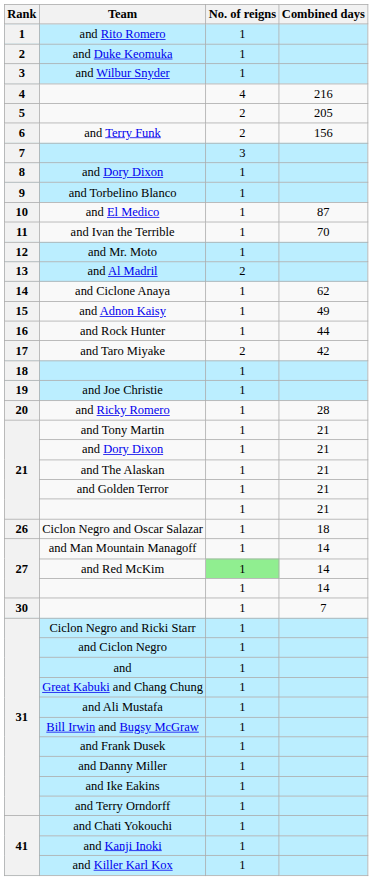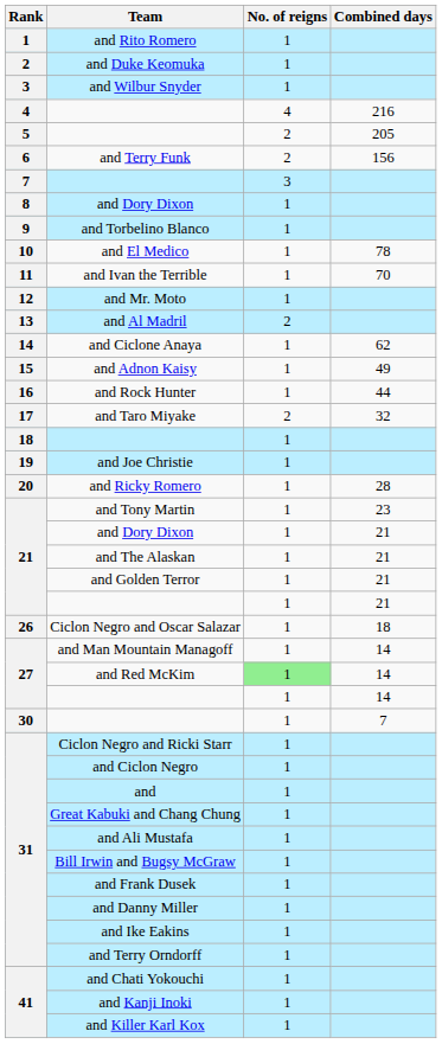 <table class="wikitable sortable" style="text-align: center">
 <tr>
 <th data-sort-type="number" scope="col">Rank</th>
 <th scope="col">Team</th>
 <th data-sort-type="number" scope="col">No. of reigns</th>
 <th data-sort-type="number" scope="col">Combined days</th>
 </tr>
 <tr style="background-color:#bbeeff">
 <th scope="row">1</th>
 <td>and <a href='#'>Rito Romero</a></td>
 <td>1</td>
 <td></td>
 </tr>
 <tr style="background-color:#bbeeff">
 <th scope="row">2</th>
 <td> and <a href='#'>Duke Keomuka</a></td>
 <td>1</td>
 <td></td>
 </tr>
 <tr style="background-color:#bbeeff">
 <th scope="row">3</th>
 <td> and <a href='#'>Wilbur Snyder</a></td>
 <td>1</td>
 <td></td>
 </tr>
 <tr>
 <th scope="row">4</th>
 <td></td>
 <td>4</td>
 <td>216</td>
 </tr>
 <tr>
 <th scope="row">5</th>
 <td></td>
 <td>2</td>
 <td>205</td>
 </tr>
 <tr>
 <th scope="row">6</th>
 <td> and <a href='#'>Terry Funk</a></td>
 <td>2</td>
 <td>156</td>
 </tr>
 <tr style="background-color:#bbeeff">
 <th scope="row">7</th>
 <td></td>
 <td>3</td>
 <td></td>
 </tr>
 <tr style="background-color:#bbeeff">
 <th scope="row">8</th>
 <td> and <a href='#'>Dory Dixon</a></td>
 <td>1</td>
 <td></td>
 </tr>
 <tr style="background-color:#bbeeff">
 <th scope="row">9</th>
 <td> and Torbelino Blanco</td>
 <td>1</td>
 <td></td>
 </tr>
 <tr>
 <th scope="row">10</th>
 <td> and <a href='#'>El Medico</a></td>
 <td>1</td>
-<td>87</td>
+<td>78</td>
 </tr>
 <tr>
 <th scope="row">11</th>
 <td> and Ivan the Terrible</td>
 <td>1</td>
 <td>70</td>
 </tr>
 <tr style="background-color:#bbeeff">
 <th scope="row">12</th>
 <td> and Mr. Moto</td>
 <td>1</td>
 <td></td>
 </tr>
 <tr style="background-color:#bbeeff">
 <th scope="row">13</th>
 <td> and <a href='#'>Al Madril</a></td>
 <td>2</td>
 <td></td>
 </tr>
 <tr>
 <th scope="row">14</th>
 <td> and Ciclone Anaya</td>
 <td>1</td>
 <td>62</td>
 </tr>
 <tr>
 <th scope="row">15</th>
 <td> and <a href='#'>Adnon Kaisy</a></td>
 <td>1</td>
 <td>49</td>
 </tr>
 <tr>
 <th scope="row">16</th>
 <td> and Rock Hunter</td>
 <td>1</td>
 <td>44</td>
 </tr>
 <tr>
 <th scope="row">17</th>
 <td> and Taro Miyake</td>
 <td>2</td>
-<td>42</td>
+<td>32</td>
 </tr>
 <tr style="background-color:#bbeeff">
 <th scope="row">18</th>
 <td></td>
 <td>1</td>
 <td></td>
 </tr>
 <tr style="background-color:#bbeeff">
 <th scope="row">19</th>
 <td> and Joe Christie</td>
 <td>1</td>
 <td></td>
 </tr>
 <tr>
 <th scope="row">20</th>
 <td> and <a href='#'>Ricky Romero</a></td>
 <td>1</td>
 <td>28</td>
 </tr>
 <tr>
 <th rowspan=5scope="row">21</th>
 <td> and Tony Martin</td>
 <td>1</td>
-<td>21</td>
+<td>23</td>
 </tr>
 <tr>
 <td> and <a href='#'>Dory Dixon</a></td>
 <td>1</td>
 <td>21</td>
 </tr>
 <tr>
 <td> and The Alaskan</td>
 <td>1</td>
 <td>21</td>
 </tr>
 <tr>
 <td> and Golden Terror</td>
 <td>1</td>
 <td>21</td>
 </tr>
 <tr>
 <td></td>
 <td>1</td>
 <td>21</td>
 </tr>
 <tr>
 <th scope="row">26</th>
 <td>Ciclon Negro and Oscar Salazar</td>
 <td>1</td>
 <td>18</td>
 </tr>
 <tr>
 <th rowspan=3 scope="row">27</th>
 <td> and Man Mountain Managoff</td>
 <td>1</td>
 <td>14</td>
 </tr>
 <tr>
 <td> and Red McKim</td>
 <td style="background: lightgreen;">1</td>
 <td>14</td>
 </tr>
 <tr>
 <td></td>
 <td>1</td>
 <td>14</td>
 </tr>
 <tr>
 <th scope="row">30</th>
 <td></td>
 <td>1</td>
 <td>7</td>
 </tr>
 <tr style="background-color:#bbeeff">
 <th scope="row" rowspan=10>31</th>
 <td>Ciclon Negro and Ricki Starr</td>
 <td>1</td>
 <td></td>
 </tr>
 <tr style="background-color:#bbeeff">
 <td> and Ciclon Negro</td>
 <td>1</td>
 <td></td>
 </tr>
 <tr style="background-color:#bbeeff">
 <td> and </td>
 <td>1</td>
 <td></td>
 </tr>
 <tr style="background-color:#bbeeff">
 <td><a href='#'>Great Kabuki</a> and Chang Chung</td>
 <td>1</td>
 <td></td>
 </tr>
 <tr style="background-color:#bbeeff">
 <td> and Ali Mustafa</td>
 <td>1</td>
 <td></td>
 </tr>
 <tr style="background-color:#bbeeff">
 <td><a href='#'>Bill Irwin</a> and <a href='#'>Bugsy McGraw</a></td>
 <td>1</td>
 <td></td>
 </tr>
 <tr style="background-color:#bbeeff">
 <td> and Frank Dusek</td>
 <td>1</td>
 <td></td>
 </tr>
 <tr style="background-color:#bbeeff">
 <td> and Danny Miller</td>
 <td>1</td>
 <td></td>
 </tr>
 <tr style="background-color:#bbeeff">
 <td> and Ike Eakins</td>
 <td>1</td>
 <td></td>
 </tr>
 <tr style="background-color:#bbeeff">
 <td> and Terry Orndorff</td>
 <td>1</td>
 <td></td>
 </tr>
 <tr style="background-color:#bbeeff">
 <th scope="row" rowspan=3>41</th>
 <td> and Chati Yokouchi</td>
 <td>1</td>
 <td></td>
 </tr>
 <tr style="background-color:#bbeeff">
 <td> and <a href='#'>Kanji Inoki</a></td>
 <td>1</td>
 <td></td>
 </tr>
 <tr style="background-color:#bbeeff">
 <td> and <a href='#'>Killer Karl Kox</a></td>
 <td>1</td>
 <td></td>
 </tr>
 </table>
